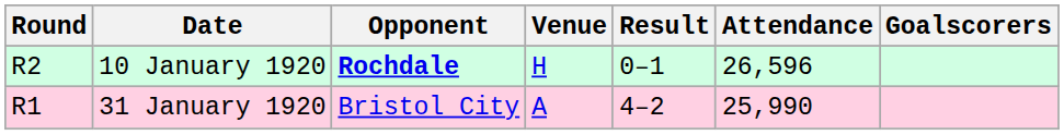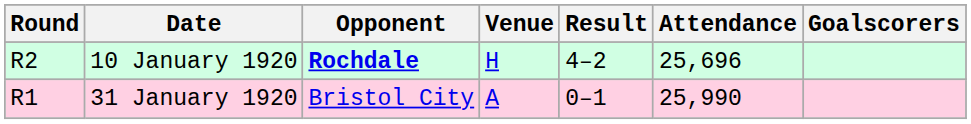 <table class="wikitable">
 <tr>
 <th>Round</th>
 <th>Date</th>
 <th>Opponent</th>
 <th>Venue</th>
 <th>Result</th>
 <th>Attendance</th>
 <th>Goalscorers</th>
 </tr>
 <tr style="background:#d0ffe3;">
 <td>R2</td>
 <td>10 January 1920</td>
 <td><strong><a href='#'>Rochdale</a></strong></td>
 <td><a href='#'>H</a></td>
-<td>0–1</td>
-<td>26,596</td>
+<td>4–2</td>
+<td>25,696</td>
 <td></td>
 </tr>
 <tr style="background:#ffd0e3;">
 <td>R1</td>
 <td>31 January 1920</td>
 <td><a href='#'>Bristol City</a></td>
 <td><a href='#'>A</a></td>
-<td>4–2</td>
+<td>0–1</td>
 <td>25,990</td>
 <td></td>
 </tr>
 </table>
